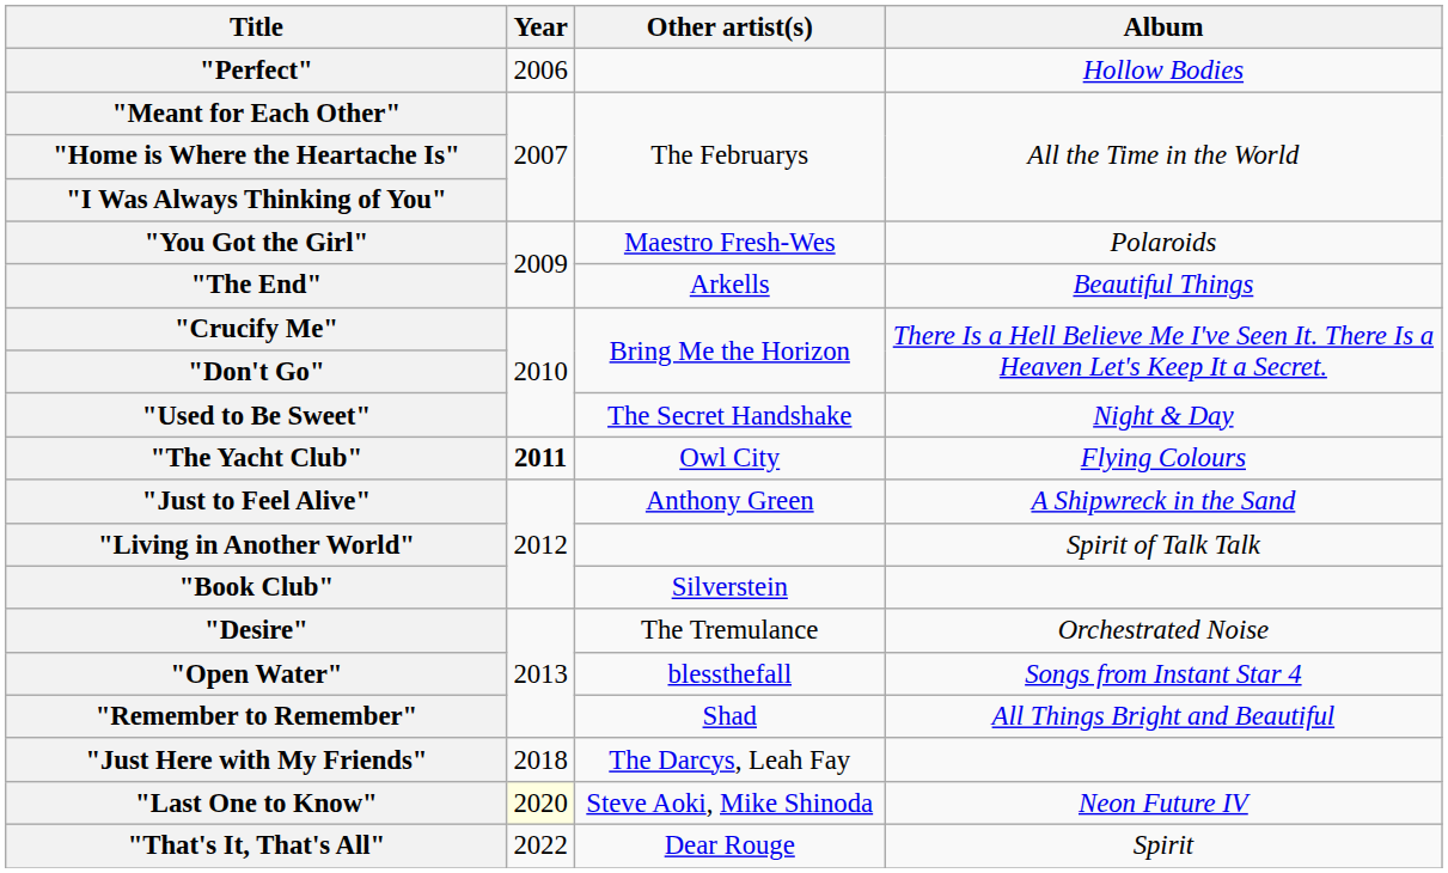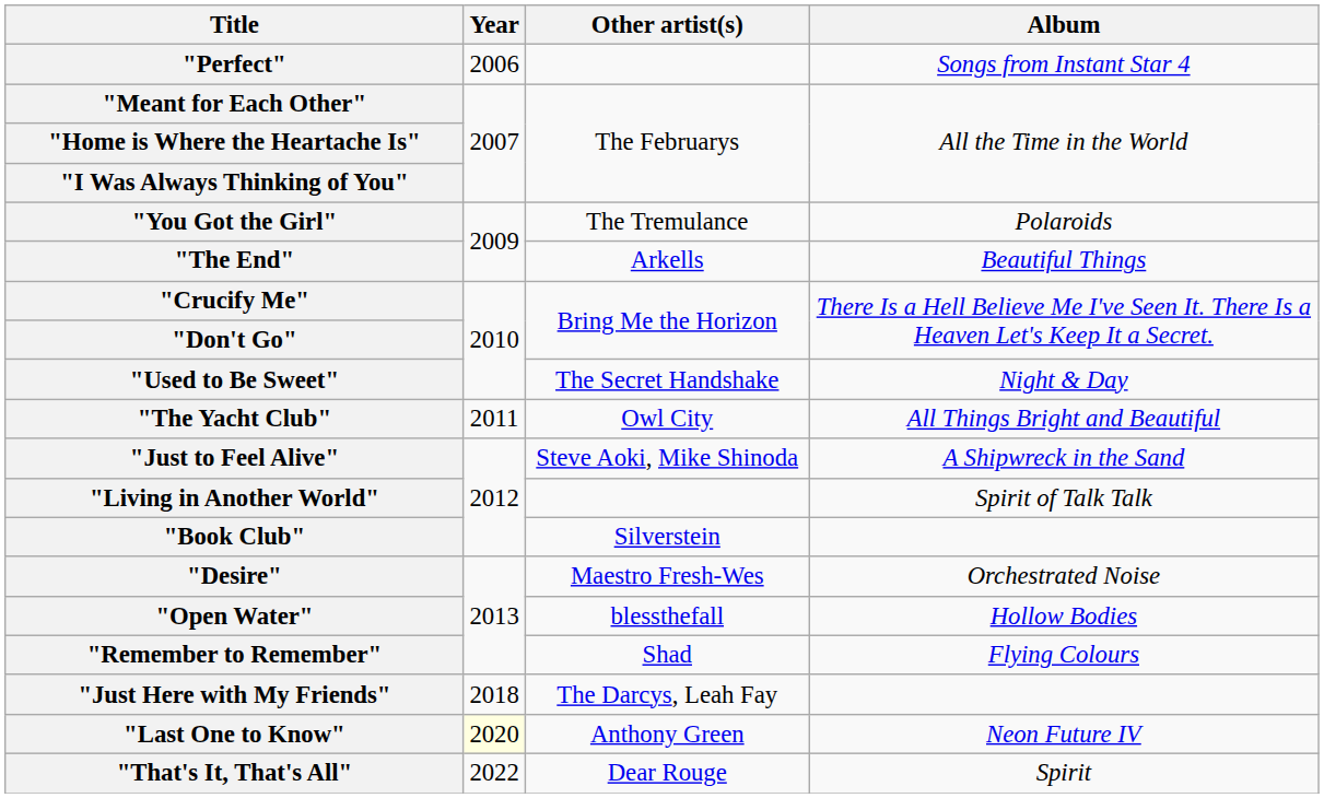 <table class="wikitable plainrowheaders" style="text-align:center;">
 <tr>
 <th scope="col" style="width:18em;">Title</th>
 <th scope="col" style="width:1em;">Year</th>
 <th scope="col" style="width:11em;">Other artist(s)</th>
 <th scope="col" style="width:20em;">Album</th>
 </tr>
 <tr>
 <th scope="row">"Perfect"</th>
 <td>2006</td>
 <td></td>
-<td><em><a href='#'>Hollow Bodies</a></em></td>
+<td><em><a href='#'>Songs from Instant Star 4</a></em></td>
 </tr>
 <tr>
 <th scope="row">"Meant for Each Other"</th>
 <td rowspan=3>2007</td>
 <td rowspan=3>The Februarys</td>
 <td rowspan=3><em>All the Time in the World</em></td>
 </tr>
 <tr>
 <th scope="row">"Home is Where the Heartache Is"</th>
 </tr>
 <tr>
 <th scope="row">"I Was Always Thinking of You"</th>
 </tr>
 <tr>
 <th scope="row">"You Got the Girl"</th>
 <td rowspan=2>2009</td>
-<td><a href='#'>Maestro Fresh-Wes</a></td>
+<td>The Tremulance</td>
 <td><em>Polaroids</em></td>
 </tr>
 <tr>
 <th scope="row">"The End"</th>
 <td><a href='#'>Arkells</a></td>
 <td><em><a href='#'>Beautiful Things</a></em></td>
 </tr>
 <tr>
 <th scope="row">"Crucify Me"</th>
 <td rowspan=3>2010</td>
 <td rowspan=2><a href='#'>Bring Me the Horizon</a></td>
 <td rowspan=2><em><a href='#'>There Is a Hell Believe Me I've Seen It. There Is a Heaven Let's Keep It a Secret.</a></em></td>
 </tr>
 <tr>
 <th scope="row">"Don't Go"</th>
 </tr>
 <tr>
 <th scope="row">"Used to Be Sweet"</th>
 <td><a href='#'>The Secret Handshake</a></td>
 <td><em><a href='#'>Night & Day</a></em></td>
 </tr>
 <tr>
 <th scope="row">"The Yacht Club"</th>
-<td><strong>2011</strong></td>
+<td>2011</td>
 <td><a href='#'>Owl City</a></td>
-<td><em><a href='#'>Flying Colours</a></em></td>
+<td><em><a href='#'>All Things Bright and Beautiful</a></em></td>
 </tr>
 <tr>
 <th scope="row">"Just to Feel Alive" </th>
 <td rowspan=3>2012</td>
-<td><a href='#'>Anthony Green</a></td>
+<td><a href='#'>Steve Aoki</a>, <a href='#'>Mike Shinoda</a></td>
 <td><em><a href='#'>A Shipwreck in the Sand</a></em></td>
 </tr>
 <tr>
 <th scope="row">"Living in Another World" </th>
 <td></td>
 <td><em>Spirit of Talk Talk</em></td>
 </tr>
 <tr>
 <th scope="row">"Book Club" </th>
 <td><a href='#'>Silverstein</a></td>
 <td></td>
 </tr>
 <tr>
 <th scope="row">"Desire"</th>
 <td rowspan=3>2013</td>
-<td>The Tremulance</td>
+<td><a href='#'>Maestro Fresh-Wes</a></td>
 <td><em>Orchestrated Noise</em></td>
 </tr>
 <tr>
 <th scope="row">"Open Water"</th>
 <td><a href='#'>blessthefall</a></td>
-<td><em><a href='#'>Songs from Instant Star 4</a></em></td>
+<td><em><a href='#'>Hollow Bodies</a></em></td>
 </tr>
 <tr>
 <th scope="row">"Remember to Remember"</th>
 <td><a href='#'>Shad</a></td>
-<td><em><a href='#'>All Things Bright and Beautiful</a></em></td>
+<td><em><a href='#'>Flying Colours</a></em></td>
 </tr>
 <tr>
 <th scope="row">"Just Here with My Friends" </th>
 <td>2018</td>
 <td><a href='#'>The Darcys</a>, Leah Fay</td>
 <td></td>
 </tr>
 <tr>
 <th scope="row">"Last One to Know"</th>
 <td style="background: lightyellow;">2020</td>
-<td><a href='#'>Steve Aoki</a>, <a href='#'>Mike Shinoda</a></td>
+<td><a href='#'>Anthony Green</a></td>
 <td><em><a href='#'>Neon Future IV</a></em></td>
 </tr>
 <tr>
 <th scope="row">"That's It, That's All"</th>
 <td>2022</td>
 <td><a href='#'>Dear Rouge</a></td>
 <td><em>Spirit</em></td>
 </tr>
 </table>
